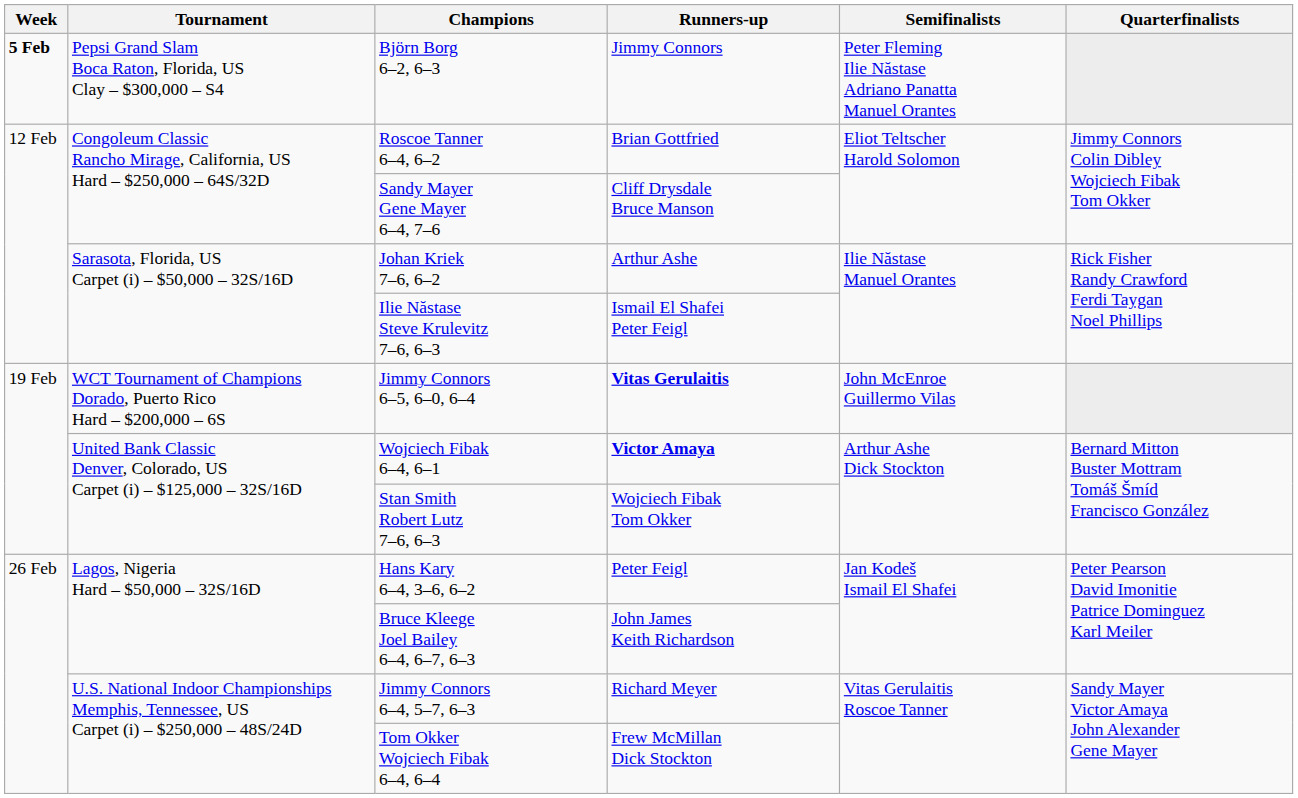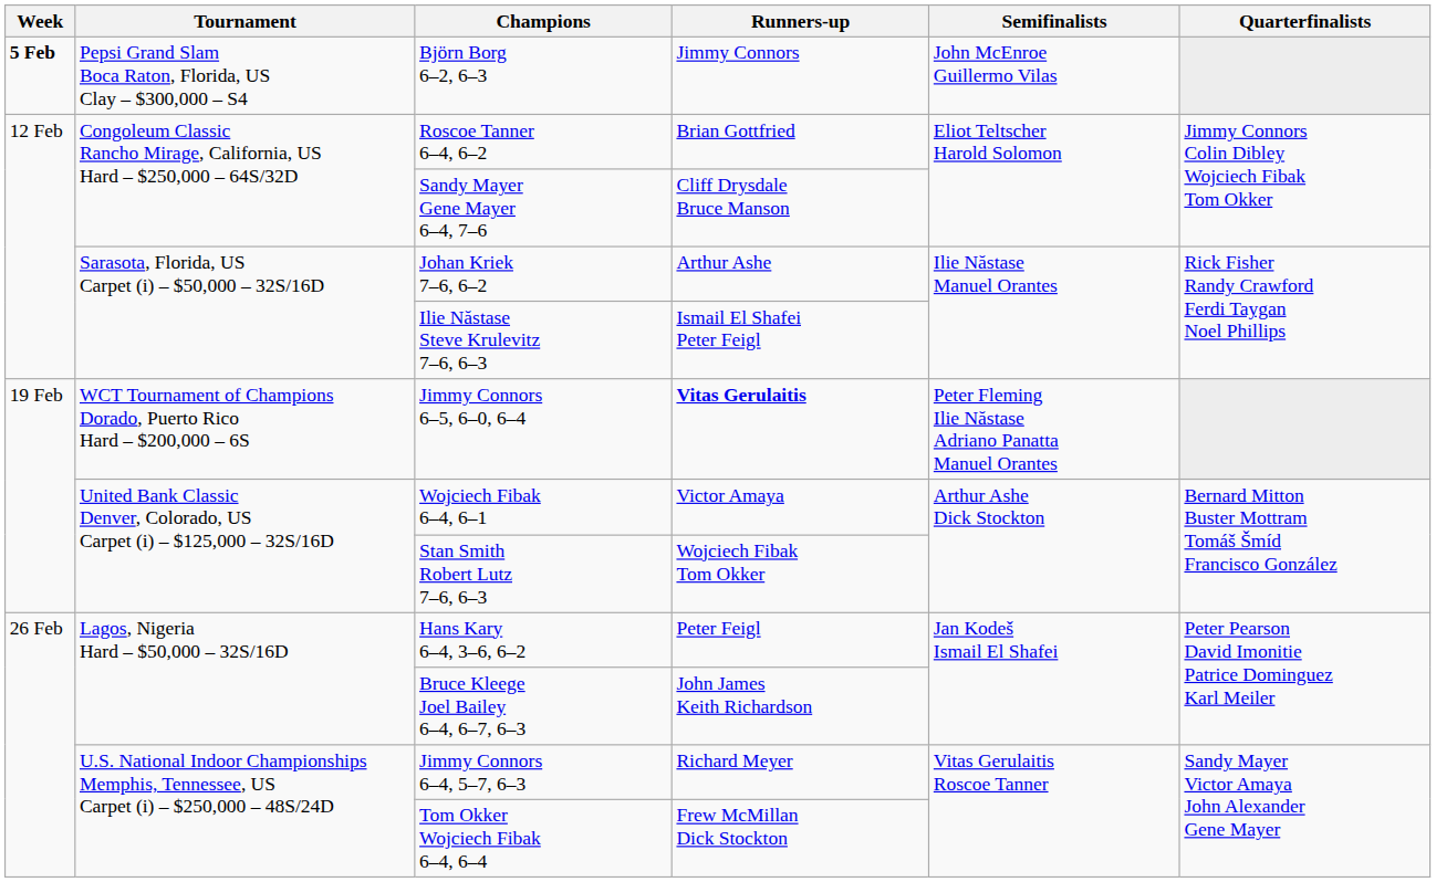 <table class=wikitable style=font-size:95%>
 <tr>
 <th style="width:48px;">Week</th>
 <th style="width:260px;">Tournament</th>
 <th style="width:195px;">Champions</th>
 <th style="width:195px;">Runners-up</th>
 <th style="width:190px;">Semifinalists</th>
 <th style="width:190px;">Quarterfinalists</th>
 </tr>
 <tr valign=top>
 <td><strong>5 Feb</strong></td>
 <td><a href='#'>Pepsi Grand Slam</a> <br> <a href='#'>Boca Raton</a>, Florida, US <br> Clay – $300,000 – S4</td>
 <td> <a href='#'>Björn Borg</a> <br> 6–2, 6–3</td>
 <td> <a href='#'>Jimmy Connors</a></td>
-<td rowspan=1> <a href='#'>Peter Fleming</a> <br>  <a href='#'>Ilie Năstase</a> <br>  <a href='#'>Adriano Panatta</a> <br>  <a href='#'>Manuel Orantes</a></td>
+<td> <a href='#'>John McEnroe</a> <br>  <a href='#'>Guillermo Vilas</a></td>
 <td style="background:#ededed;"></td>
 </tr>
 <tr valign=top>
 <td rowspan=4>12 Feb</td>
 <td rowspan=2><a href='#'>Congoleum Classic</a> <br> <a href='#'>Rancho Mirage</a>, California, US <br> Hard – $250,000 – 64S/32D</td>
 <td> <a href='#'>Roscoe Tanner</a> <br> 6–4, 6–2</td>
 <td> <a href='#'>Brian Gottfried</a></td>
 <td rowspan=2> <a href='#'>Eliot Teltscher</a> <br>  <a href='#'>Harold Solomon</a></td>
 <td rowspan=2> <a href='#'>Jimmy Connors</a> <br>  <a href='#'>Colin Dibley</a> <br>  <a href='#'>Wojciech Fibak</a> <br>  <a href='#'>Tom Okker</a></td>
 </tr>
 <tr valign=top>
 <td> <a href='#'>Sandy Mayer</a> <br>  <a href='#'>Gene Mayer</a> <br> 6–4, 7–6</td>
 <td> <a href='#'>Cliff Drysdale</a> <br>  <a href='#'>Bruce Manson</a></td>
 </tr>
 <tr valign=top>
 <td rowspan=2><a href='#'>Sarasota</a>, Florida, US <br> Carpet (i) – $50,000 – 32S/16D</td>
 <td> <a href='#'>Johan Kriek</a> <br> 7–6, 6–2</td>
 <td> <a href='#'>Arthur Ashe</a></td>
 <td rowspan=2> <a href='#'>Ilie Năstase</a> <br>  <a href='#'>Manuel Orantes</a></td>
 <td rowspan=2> <a href='#'>Rick Fisher</a> <br>  <a href='#'>Randy Crawford</a> <br>  <a href='#'>Ferdi Taygan</a> <br>  <a href='#'>Noel Phillips</a></td>
 </tr>
 <tr valign=top>
 <td> <a href='#'>Ilie Năstase</a> <br>  <a href='#'>Steve Krulevitz</a> <br> 7–6, 6–3</td>
 <td> <a href='#'>Ismail El Shafei</a> <br>  <a href='#'>Peter Feigl</a></td>
 </tr>
 <tr valign=top>
 <td rowspan=3>19 Feb</td>
 <td rowspan=1><a href='#'>WCT Tournament of Champions</a> <br> <a href='#'>Dorado</a>, Puerto Rico  <br> Hard – $200,000 – 6S</td>
 <td> <a href='#'>Jimmy Connors</a> <br> 6–5, 6–0, 6–4</td>
 <td><strong> <a href='#'>Vitas Gerulaitis</a></strong></td>
-<td> <a href='#'>John McEnroe</a> <br>  <a href='#'>Guillermo Vilas</a></td>
+<td rowspan=1> <a href='#'>Peter Fleming</a> <br>  <a href='#'>Ilie Năstase</a> <br>  <a href='#'>Adriano Panatta</a> <br>  <a href='#'>Manuel Orantes</a></td>
 <td style="background:#ededed;"></td>
 </tr>
 <tr valign=top>
 <td rowspan=2><a href='#'>United Bank Classic</a> <br> <a href='#'>Denver</a>, Colorado, US <br> Carpet (i) – $125,000 – 32S/16D</td>
 <td> <a href='#'>Wojciech Fibak</a> <br> 6–4, 6–1</td>
-<td><strong> <a href='#'>Victor Amaya</a></strong></td>
+<td> <a href='#'>Victor Amaya</a></td>
 <td rowspan=2> <a href='#'>Arthur Ashe</a> <br>  <a href='#'>Dick Stockton</a></td>
 <td rowspan=2> <a href='#'>Bernard Mitton</a> <br>  <a href='#'>Buster Mottram</a> <br>  <a href='#'>Tomáš Šmíd</a> <br>  <a href='#'>Francisco González</a></td>
 </tr>
 <tr valign=top>
 <td> <a href='#'>Stan Smith</a> <br>  <a href='#'>Robert Lutz</a> <br> 7–6, 6–3</td>
 <td> <a href='#'>Wojciech Fibak</a> <br>  <a href='#'>Tom Okker</a></td>
 </tr>
 <tr valign=top>
 <td rowspan=4>26 Feb</td>
 <td rowspan=2><a href='#'>Lagos</a>, Nigeria <br> Hard – $50,000 – 32S/16D</td>
 <td> <a href='#'>Hans Kary</a> <br> 6–4, 3–6, 6–2</td>
 <td> <a href='#'>Peter Feigl</a></td>
 <td rowspan=2> <a href='#'>Jan Kodeš</a> <br>  <a href='#'>Ismail El Shafei</a></td>
 <td rowspan=2> <a href='#'>Peter Pearson</a> <br>  <a href='#'>David Imonitie</a> <br>  <a href='#'>Patrice Dominguez</a> <br>  <a href='#'>Karl Meiler</a></td>
 </tr>
 <tr valign=top>
 <td> <a href='#'>Bruce Kleege</a> <br>  <a href='#'>Joel Bailey</a> <br> 6–4, 6–7, 6–3</td>
 <td> <a href='#'>John James</a> <br>  <a href='#'>Keith Richardson</a></td>
 </tr>
 <tr valign=top>
 <td rowspan=2><a href='#'>U.S. National Indoor Championships</a> <br> <a href='#'>Memphis, Tennessee</a>, US <br> Carpet (i) – $250,000 – 48S/24D</td>
 <td> <a href='#'>Jimmy Connors</a> <br> 6–4, 5–7, 6–3</td>
 <td> <a href='#'>Richard Meyer</a></td>
 <td rowspan=2> <a href='#'>Vitas Gerulaitis</a> <br>  <a href='#'>Roscoe Tanner</a></td>
 <td rowspan=2> <a href='#'>Sandy Mayer</a> <br>  <a href='#'>Victor Amaya</a> <br>  <a href='#'>John Alexander</a> <br>  <a href='#'>Gene Mayer</a></td>
 </tr>
 <tr valign=top>
 <td> <a href='#'>Tom Okker</a> <br>  <a href='#'>Wojciech Fibak</a> <br> 6–4, 6–4</td>
 <td> <a href='#'>Frew McMillan</a> <br>  <a href='#'>Dick Stockton</a></td>
 </tr>
 </table>
